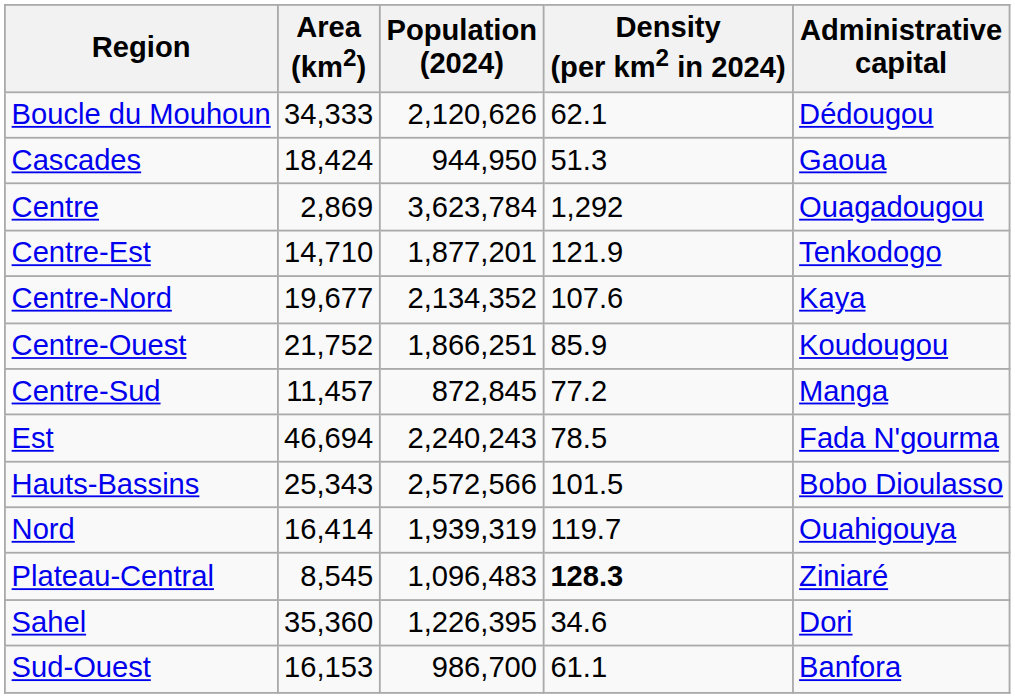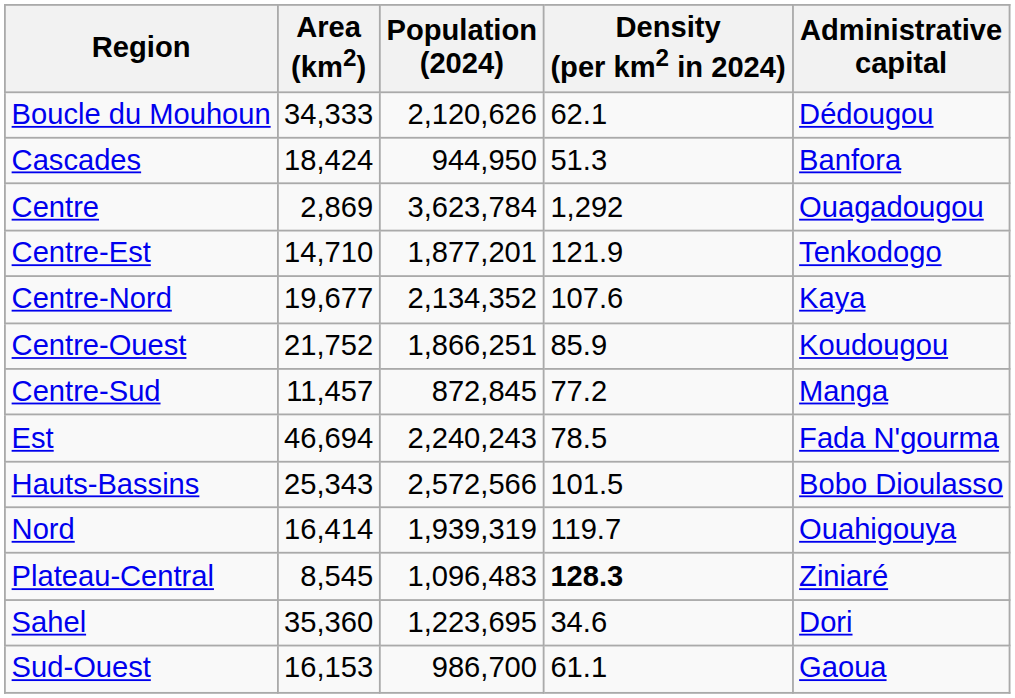 <table class="wikitable sortable">
 <tr>
 <th>Region</th>
 <th>Area <br>(km<sup>2</sup>) </th>
 <th>Population <br> (2024)</th>
 <th><strong>Density</strong><br><strong>(per km</strong><sup>2</sup> <strong>in 2024)</strong></th>
 <th>Administrative <br> capital</th>
 </tr>
 <tr>
 <td><a href='#'>Boucle du Mouhoun</a></td>
 <td align="right">34,333</td>
 <td align="right">2,120,626</td>
 <td>62.1</td>
 <td><a href='#'>Dédougou</a></td>
 </tr>
 <tr>
 <td><a href='#'>Cascades</a></td>
 <td align="right">18,424</td>
 <td align="right">944,950</td>
 <td>51.3</td>
-<td><a href='#'>Gaoua</a></td>
+<td><a href='#'>Banfora</a></td>
 </tr>
 <tr>
 <td><a href='#'>Centre</a></td>
 <td align="right">2,869</td>
 <td align="right">3,623,784</td>
 <td>1,292</td>
 <td><a href='#'>Ouagadougou</a></td>
 </tr>
 <tr>
 <td><a href='#'>Centre-Est</a></td>
 <td align="right">14,710</td>
 <td align="right">1,877,201</td>
 <td>121.9</td>
 <td><a href='#'>Tenkodogo</a></td>
 </tr>
 <tr>
 <td><a href='#'>Centre-Nord</a></td>
 <td align="right">19,677</td>
 <td align="right">2,134,352</td>
 <td>107.6</td>
 <td><a href='#'>Kaya</a></td>
 </tr>
 <tr>
 <td><a href='#'>Centre-Ouest</a></td>
 <td align="right">21,752</td>
 <td align="right">1,866,251</td>
 <td>85.9</td>
 <td><a href='#'>Koudougou</a></td>
 </tr>
 <tr>
 <td><a href='#'>Centre-Sud</a></td>
 <td align="right">11,457</td>
 <td align="right">872,845</td>
 <td>77.2</td>
 <td><a href='#'>Manga</a></td>
 </tr>
 <tr>
 <td><a href='#'>Est</a></td>
 <td align="right">46,694</td>
 <td align="right">2,240,243</td>
 <td>78.5</td>
 <td><a href='#'>Fada N'gourma</a></td>
 </tr>
 <tr>
 <td><a href='#'>Hauts-Bassins</a></td>
 <td align="right">25,343</td>
 <td align="right">2,572,566</td>
 <td>101.5</td>
 <td><a href='#'>Bobo Dioulasso</a></td>
 </tr>
 <tr>
 <td><a href='#'>Nord</a></td>
 <td align="right">16,414</td>
 <td align="right">1,939,319</td>
 <td>119.7</td>
 <td><a href='#'>Ouahigouya</a></td>
 </tr>
 <tr>
 <td><a href='#'>Plateau-Central</a></td>
 <td align="right">8,545</td>
 <td align="right">1,096,483</td>
 <td><strong>128.3</strong></td>
 <td><a href='#'>Ziniaré</a></td>
 </tr>
 <tr>
 <td><a href='#'>Sahel</a></td>
 <td align="right">35,360</td>
-<td align="right">1,226,395</td>
+<td align="right">1,223,695</td>
 <td>34.6</td>
 <td><a href='#'>Dori</a></td>
 </tr>
 <tr>
 <td><a href='#'>Sud-Ouest</a></td>
 <td align="right">16,153</td>
 <td align="right">986,700</td>
 <td>61.1</td>
-<td><a href='#'>Banfora</a></td>
+<td><a href='#'>Gaoua</a></td>
 </tr>
 </table>
